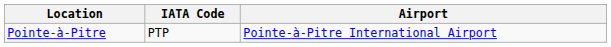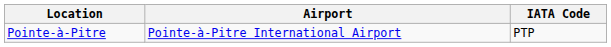 <table class="wikitable">
 <tr>
 <th scope="col" style="width:150px;"><strong>Location</strong></th>
+<th scope="col" style="width:400px;"><strong>Airport</strong></th>
 <th scope="col" style="width:100px;"><strong>IATA Code</strong></th>
-<th scope="col" style="width:400px;"><strong>Airport</strong></th>
 </tr>
 <tr>
 <td><a href='#'>Pointe-à-Pitre</a></td>
+<td><a href='#'>Pointe-à-Pitre International Airport</a></td>
 <td>PTP</td>
-<td><a href='#'>Pointe-à-Pitre International Airport</a></td>
 </tr>
 </table>
